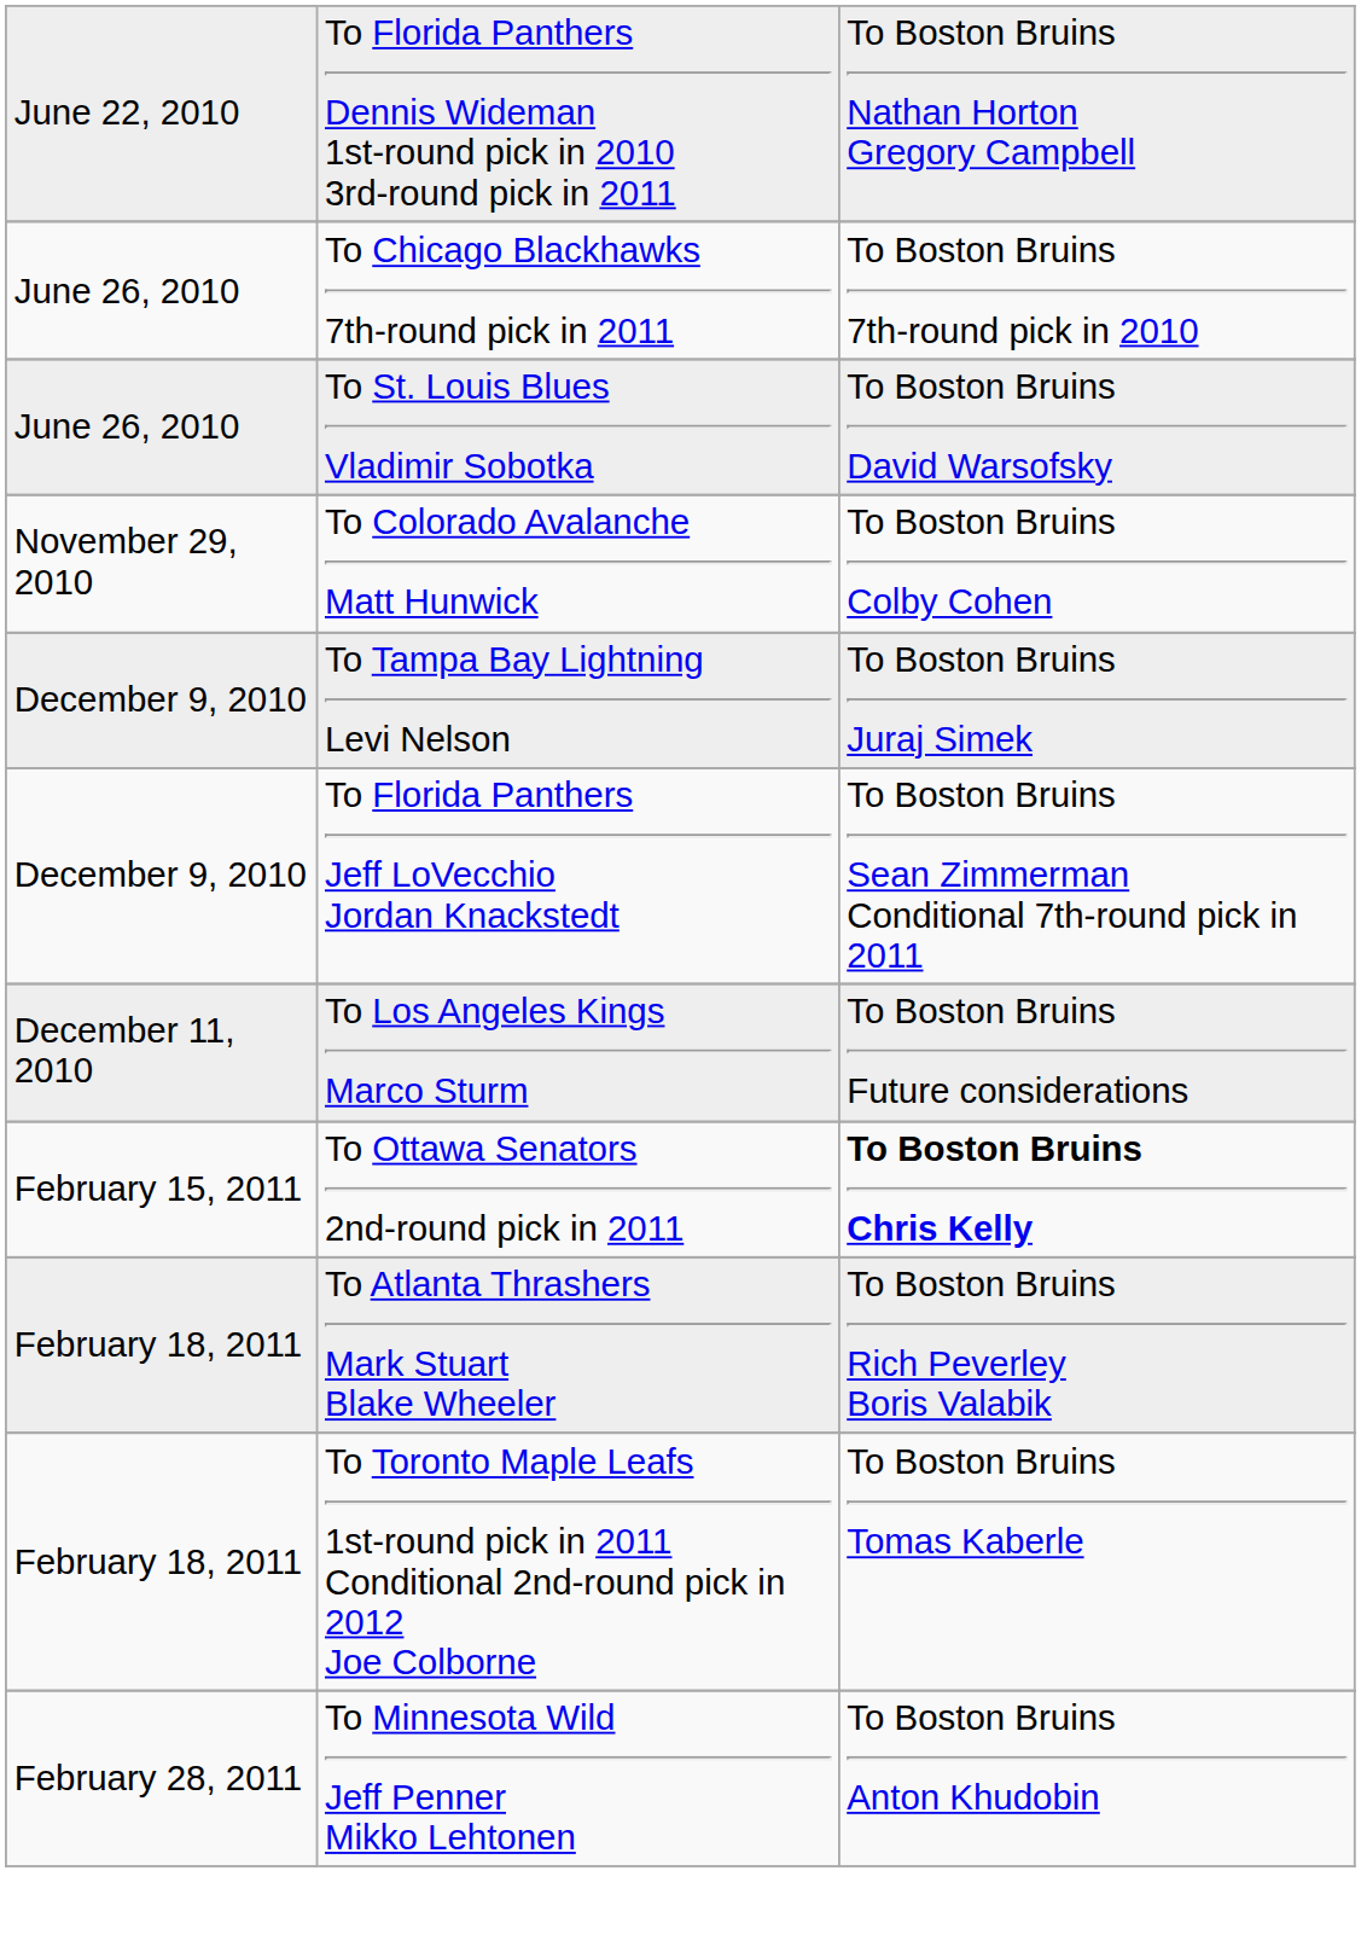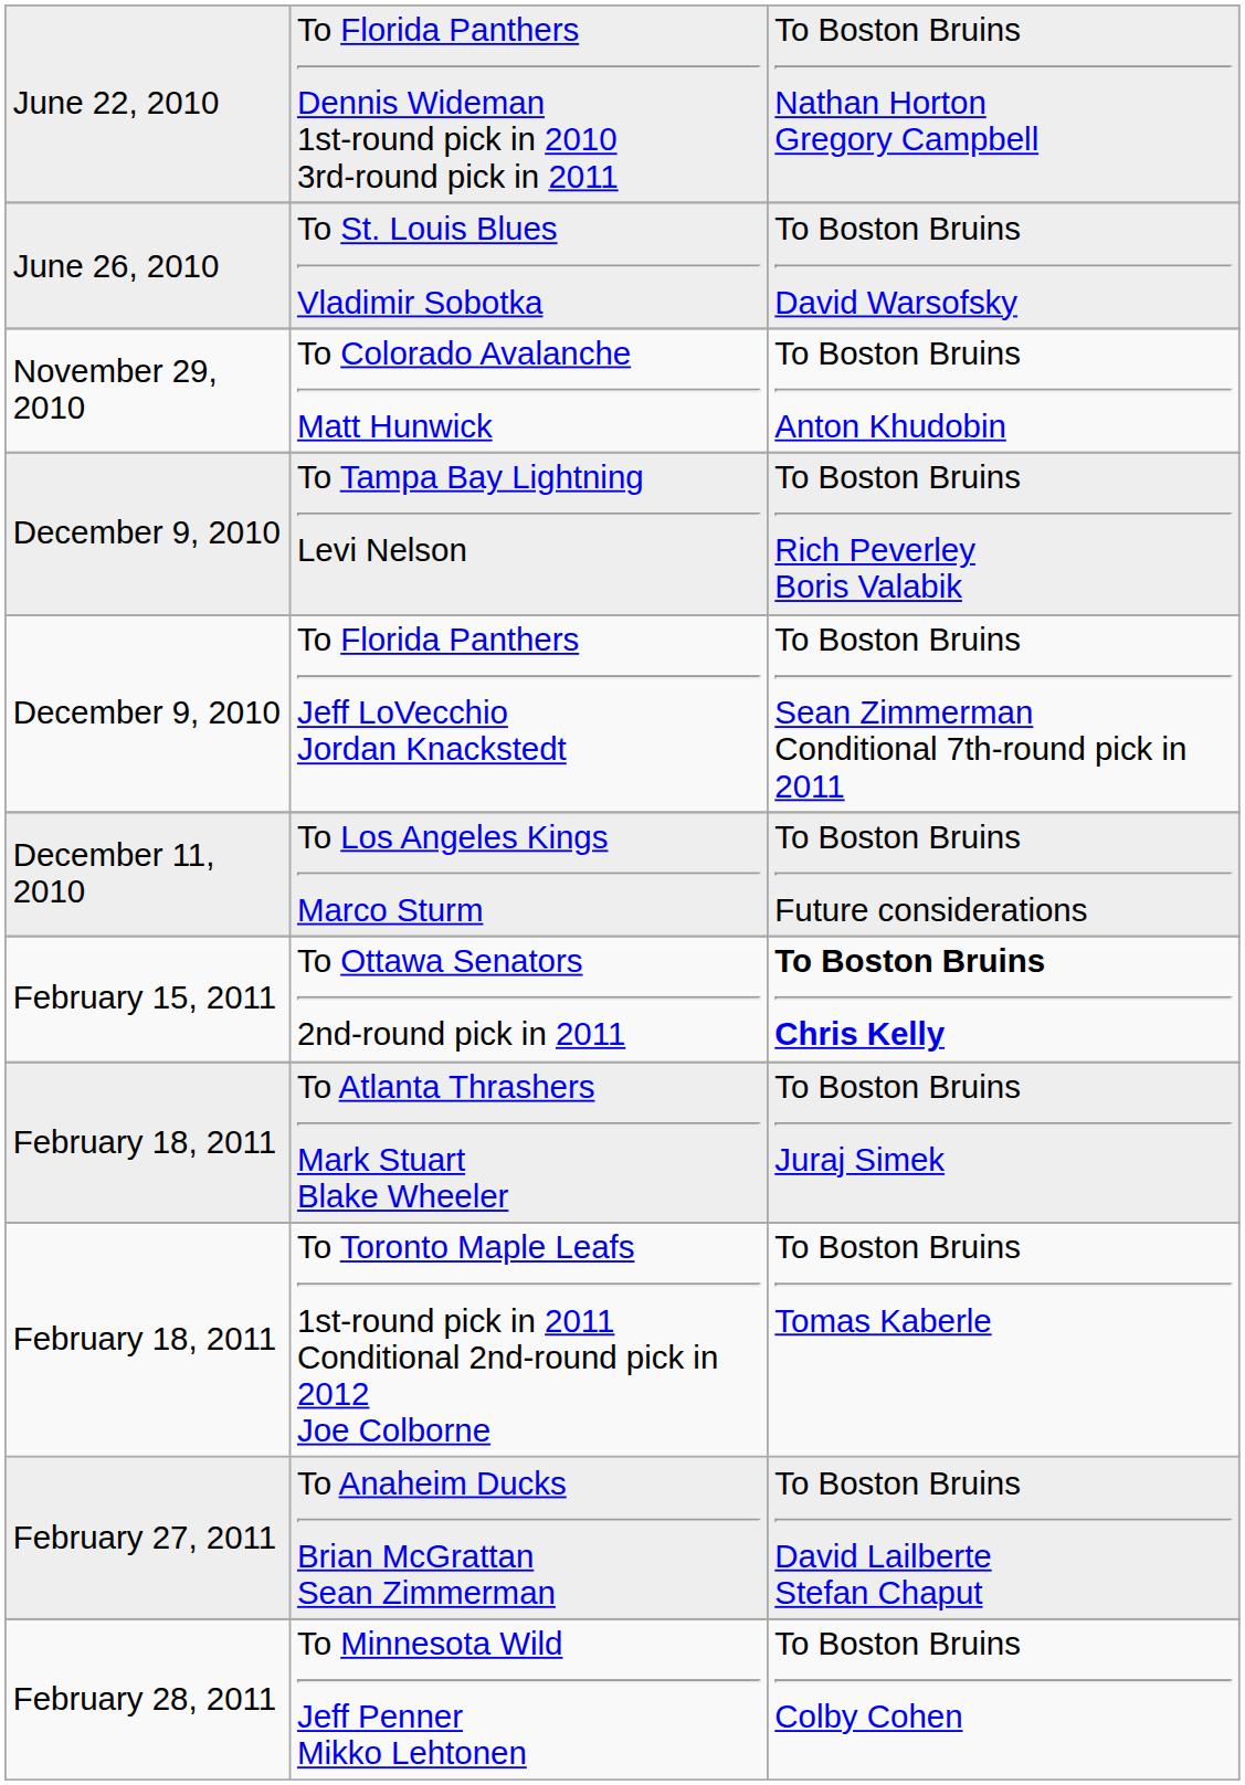 <table class="wikitable" style="border:1px solid #999999; width:90;">
 <tr bgcolor="eeeeee">
 <td>June 22, 2010</td>
 <td valign="top">To <a href='#'>Florida Panthers</a> <hr> <a href='#'>Dennis Wideman</a><br>1st-round pick in <a href='#'>2010</a><br>3rd-round pick in <a href='#'>2011</a></td>
 <td valign="top">To Boston Bruins <hr> <a href='#'>Nathan Horton</a><br><a href='#'>Gregory Campbell</a></td>
 </tr>
 <tr>
-</tr>
-<tr bgcolor=>
-<td>June 26, 2010</td>
-<td valign="top">To <a href='#'>Chicago Blackhawks</a> <hr>7th-round pick in <a href='#'>2011</a></td>
-<td valign="top">To Boston Bruins <hr> 7th-round pick in <a href='#'>2010</a></td>
 </tr>
 <tr>
 </tr>
 <tr bgcolor="eeeeee">
 <td>June 26, 2010</td>
 <td valign="top">To <a href='#'>St. Louis Blues</a> <hr> <a href='#'>Vladimir Sobotka</a></td>
 <td valign="top">To Boston Bruins <hr> <a href='#'>David Warsofsky</a></td>
 </tr>
 <tr>
 </tr>
 <tr bgcolor=>
 <td>November 29, 2010</td>
 <td valign="top">To <a href='#'>Colorado Avalanche</a> <hr> <a href='#'>Matt Hunwick</a></td>
-<td valign="top">To Boston Bruins <hr> <a href='#'>Colby Cohen</a></td>
+<td valign="top">To Boston Bruins <hr><a href='#'>Anton Khudobin</a></td>
 </tr>
 <tr>
 </tr>
 <tr bgcolor="eeeeee">
 <td>December 9, 2010</td>
 <td valign="top">To <a href='#'>Tampa Bay Lightning</a> <hr> Levi Nelson</td>
-<td valign="top">To Boston Bruins <hr> <a href='#'>Juraj Simek</a></td>
+<td valign="top">To Boston Bruins <hr> <a href='#'>Rich Peverley</a><br><a href='#'>Boris Valabik</a></td>
 </tr>
 <tr>
 </tr>
 <tr bgcolor=>
 <td>December 9, 2010</td>
 <td valign="top">To <a href='#'>Florida Panthers</a> <hr> <a href='#'>Jeff LoVecchio</a><br><a href='#'>Jordan Knackstedt</a></td>
 <td valign="top">To Boston Bruins <hr> <a href='#'>Sean Zimmerman</a><br>Conditional 7th-round pick in <a href='#'>2011</a></td>
 </tr>
 <tr>
 </tr>
 <tr bgcolor="eeeeee">
 <td>December 11, 2010</td>
 <td valign="top">To <a href='#'>Los Angeles Kings</a> <hr> <a href='#'>Marco Sturm</a></td>
 <td valign="top">To Boston Bruins <hr> Future considerations</td>
 </tr>
 <tr>
 </tr>
 <tr bgcolor=>
 <td>February 15, 2011</td>
 <td valign="top">To <a href='#'>Ottawa Senators</a> <hr> 2nd-round pick in <a href='#'>2011</a></td>
 <td valign="top"><strong>To Boston Bruins <hr> <a href='#'>Chris Kelly</a><br></strong></td>
 </tr>
 <tr>
 </tr>
 <tr bgcolor="eeeeee">
 <td>February 18, 2011</td>
 <td valign="top">To <a href='#'>Atlanta Thrashers</a> <hr> <a href='#'>Mark Stuart</a><br><a href='#'>Blake Wheeler</a></td>
-<td valign="top">To Boston Bruins <hr> <a href='#'>Rich Peverley</a><br><a href='#'>Boris Valabik</a></td>
+<td valign="top">To Boston Bruins <hr> <a href='#'>Juraj Simek</a></td>
 </tr>
 <tr>
 </tr>
 <tr bgcolor=>
 <td>February 18, 2011</td>
 <td valign="top">To <a href='#'>Toronto Maple Leafs</a> <hr> 1st-round pick in <a href='#'>2011</a><br>Conditional 2nd-round pick in <a href='#'>2012</a><br><a href='#'>Joe Colborne</a></td>
 <td valign="top">To Boston Bruins <hr> <a href='#'>Tomas Kaberle</a></td>
 </tr>
+<tr bgcolor="eeeeee">
+<td>February 27, 2011</td>
+<td valign="top">To <a href='#'>Anaheim Ducks</a> <hr> <a href='#'>Brian McGrattan</a><br><a href='#'>Sean Zimmerman</a></td>
+<td valign="top">To Boston Bruins <hr> <a href='#'>David Lailberte</a><br><a href='#'>Stefan Chaput</a></td>
+</tr>
 <tr>
 </tr>
 <tr bgcolor=>
 <td>February 28, 2011</td>
 <td valign="top">To <a href='#'>Minnesota Wild</a> <hr> <a href='#'>Jeff Penner</a><br><a href='#'>Mikko Lehtonen</a></td>
-<td valign="top">To Boston Bruins <hr><a href='#'>Anton Khudobin</a></td>
+<td valign="top">To Boston Bruins <hr> <a href='#'>Colby Cohen</a></td>
 </tr>
 </table>
